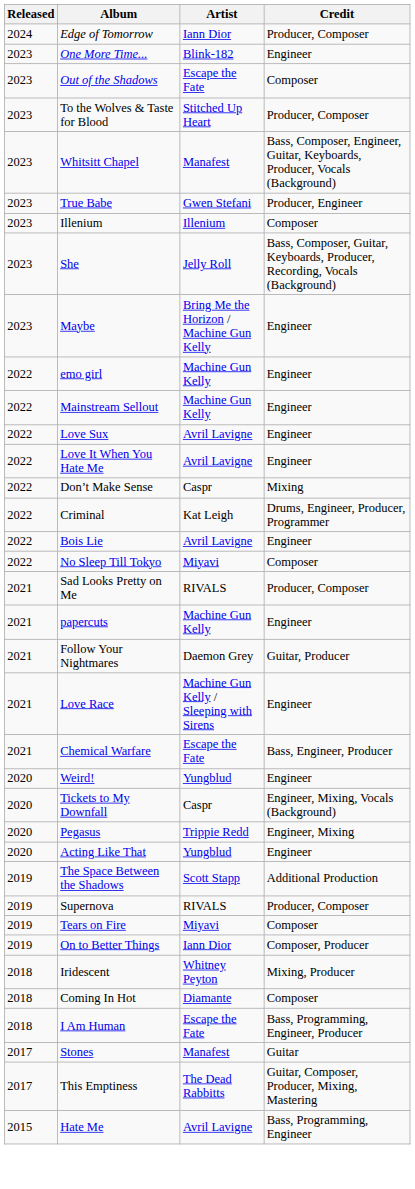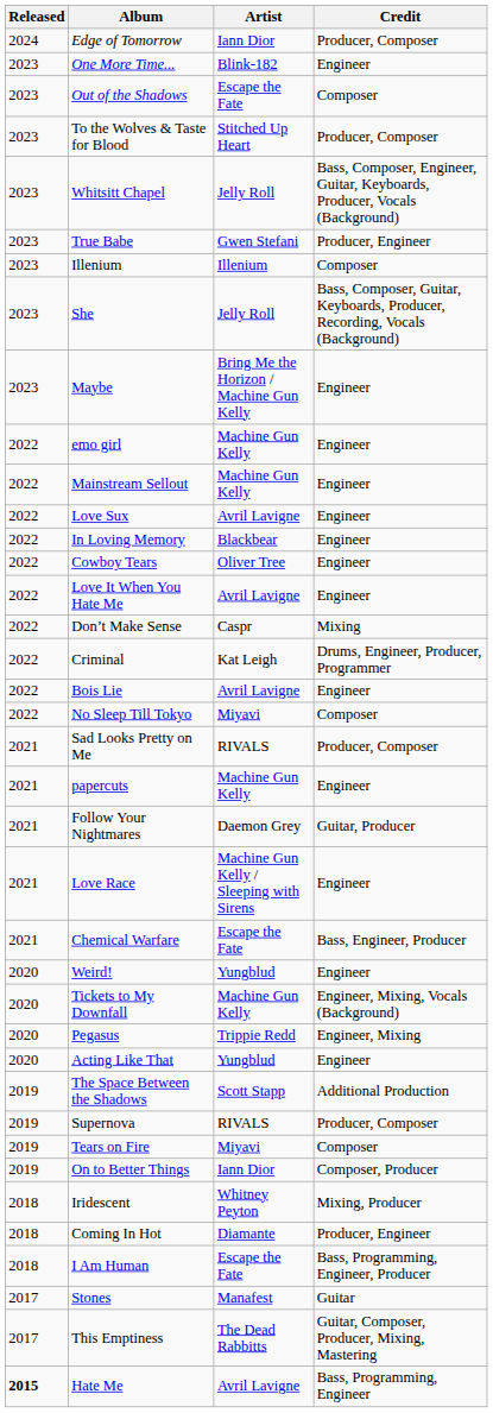 <table class="wikitable plainrowheaders sortable">
 <tr>
 <th data-sort-type="number">Released</th>
 <th style="width:150px;">Album</th>
 <th style="width:100px;">Artist</th>
 <th style="width:180px;">Credit</th>
 </tr>
 <tr>
 <td>2024</td>
 <td><em>Edge of Tomorrow</em></td>
 <td><a href='#'>Iann Dior</a></td>
 <td>Producer, Composer</td>
 </tr>
 <tr>
 <td>2023</td>
 <td><em><a href='#'>One More Time...</a></em></td>
 <td><a href='#'>Blink-182</a></td>
 <td>Engineer</td>
 </tr>
 <tr>
 <td>2023</td>
 <td><em><a href='#'>Out of the Shadows</a></td>
 <td><a href='#'>Escape the Fate</a></td>
 <td>Composer</td>
 </tr>
 <tr>
 <td>2023</td>
 <td></em>To the Wolves & Taste for Blood<em></td>
 <td><a href='#'>Stitched Up Heart</a></td>
 <td>Producer, Composer</td>
 </tr>
 <tr>
 <td>2023</td>
 <td></em><a href='#'>Whitsitt Chapel</a><em></td>
-<td><a href='#'>Manafest</a></td>
+<td><a href='#'>Jelly Roll</a></td>
 <td>Bass, Composer, Engineer, Guitar, Keyboards, Producer, Vocals (Background)</td>
 </tr>
 <tr>
 <td>2023</td>
 <td></em><a href='#'>True Babe</a><em></td>
 <td><a href='#'>Gwen Stefani</a></td>
 <td>Producer, Engineer</td>
 </tr>
 <tr>
 <td>2023</td>
 <td></em>Illenium<em></td>
 <td><a href='#'>Illenium</a></td>
 <td>Composer</td>
 </tr>
 <tr>
 <td>2023</td>
 <td></em><a href='#'>She</a><em></td>
 <td><a href='#'>Jelly Roll</a></td>
 <td>Bass, Composer, Guitar, Keyboards, Producer, Recording, Vocals (Background)</td>
 </tr>
 <tr>
 <td>2023</td>
 <td></em><a href='#'>Maybe</a><em></td>
 <td><a href='#'>Bring Me the Horizon</a> / <a href='#'>Machine Gun Kelly</a></td>
 <td>Engineer</td>
 </tr>
 <tr>
 <td>2022</td>
 <td></em><a href='#'>emo girl</a><em></td>
 <td><a href='#'>Machine Gun Kelly</a></td>
 <td>Engineer</td>
 </tr>
 <tr>
 <td>2022</td>
 <td></em><a href='#'>Mainstream Sellout</a><em></td>
 <td><a href='#'>Machine Gun Kelly</a></td>
 <td>Engineer</td>
 </tr>
 <tr>
 <td>2022</td>
 <td></em><a href='#'>Love Sux</a><em></td>
 <td><a href='#'>Avril Lavigne</a></td>
+<td>Engineer</td>
+</tr>
+<tr>
+<td>2022</td>
+<td></em><a href='#'>In Loving Memory</a><em></td>
+<td><a href='#'>Blackbear</a></td>
+<td>Engineer</td>
+</tr>
+<tr>
+<td>2022</td>
+<td></em><a href='#'>Cowboy Tears</a><em></td>
+<td><a href='#'>Oliver Tree</a></td>
 <td>Engineer</td>
 </tr>
 <tr>
 <td>2022</td>
 <td></em><a href='#'>Love It When You Hate Me</a><em></td>
 <td><a href='#'>Avril Lavigne</a></td>
 <td>Engineer</td>
 </tr>
 <tr>
 <td>2022</td>
 <td></em>Don’t Make Sense<em></td>
 <td>Caspr</td>
 <td>Mixing</td>
 </tr>
 <tr>
 <td>2022</td>
 <td></em>Criminal<em></td>
 <td>Kat Leigh</td>
 <td>Drums, Engineer, Producer, Programmer</td>
 </tr>
 <tr>
 <td>2022</td>
 <td></em><a href='#'>Bois Lie</a><em></td>
 <td><a href='#'>Avril Lavigne</a></td>
 <td>Engineer</td>
 </tr>
 <tr>
 <td>2022</td>
 <td></em><a href='#'>No Sleep Till Tokyo</a><em></td>
 <td><a href='#'>Miyavi</a></td>
 <td>Composer</td>
 </tr>
 <tr>
 <td>2021</td>
 <td></em>Sad Looks Pretty on Me<em></td>
 <td>RIVALS</td>
 <td>Producer, Composer</td>
 </tr>
 <tr>
 <td>2021</td>
 <td></em><a href='#'>papercuts</a><em></td>
 <td><a href='#'>Machine Gun Kelly</a></td>
 <td>Engineer</td>
 </tr>
 <tr>
 <td>2021</td>
 <td></em>Follow Your Nightmares<em></td>
 <td>Daemon Grey</td>
 <td>Guitar, Producer</td>
 </tr>
 <tr>
 <td>2021</td>
 <td></em><a href='#'>Love Race</a><em></td>
 <td><a href='#'>Machine Gun Kelly</a> / <a href='#'>Sleeping with Sirens</a></td>
 <td>Engineer</td>
 </tr>
 <tr>
 <td>2021</td>
 <td></em><a href='#'>Chemical Warfare</a><em></td>
 <td><a href='#'>Escape the Fate</a></td>
 <td>Bass, Engineer, Producer</td>
 </tr>
 <tr>
 <td>2020</td>
 <td></em><a href='#'>Weird!</a><em></td>
 <td><a href='#'>Yungblud</a></td>
 <td>Engineer</td>
 </tr>
 <tr>
 <td>2020</td>
 <td></em><a href='#'>Tickets to My Downfall</a><em></td>
-<td>Caspr</td>
+<td><a href='#'>Machine Gun Kelly</a></td>
 <td>Engineer, Mixing, Vocals (Background)</td>
 </tr>
 <tr>
 <td>2020</td>
 <td></em><a href='#'>Pegasus</a><em></td>
 <td><a href='#'>Trippie Redd</a></td>
 <td>Engineer, Mixing</td>
 </tr>
 <tr>
 <td>2020</td>
 <td></em><a href='#'>Acting Like That</a><em></td>
 <td><a href='#'>Yungblud</a></td>
 <td>Engineer</td>
 </tr>
 <tr>
 <td>2019</td>
 <td></em><a href='#'>The Space Between the Shadows</a><em></td>
 <td><a href='#'>Scott Stapp</a></td>
 <td>Additional Production</td>
 </tr>
 <tr>
 <td>2019</td>
 <td></em>Supernova<em></td>
 <td>RIVALS</td>
 <td>Producer, Composer</td>
 </tr>
 <tr>
 <td>2019</td>
 <td></em><a href='#'>Tears on Fire</a><em></td>
 <td><a href='#'>Miyavi</a></td>
 <td>Composer</td>
 </tr>
 <tr>
 <td>2019</td>
 <td></em><a href='#'>On to Better Things</a><em></td>
 <td><a href='#'>Iann Dior</a></td>
 <td>Composer, Producer</td>
 </tr>
 <tr>
 <td>2018</td>
 <td></em>Iridescent<em></td>
 <td><a href='#'>Whitney Peyton</a></td>
 <td>Mixing, Producer</td>
 </tr>
 <tr>
 <td>2018</td>
 <td></em>Coming In Hot<em></td>
 <td><a href='#'>Diamante</a></td>
-<td>Composer</td>
+<td>Producer, Engineer</td>
 </tr>
 <tr>
 <td>2018</td>
 <td></em><a href='#'>I Am Human</a><em></td>
 <td><a href='#'>Escape the Fate</a></td>
 <td>Bass, Programming, Engineer, Producer</td>
 </tr>
 <tr>
 <td>2017</td>
 <td></em><a href='#'>Stones</a><em></td>
 <td><a href='#'>Manafest</a></td>
 <td>Guitar</td>
 </tr>
 <tr>
 <td>2017</td>
 <td></em>This Emptiness<em></td>
 <td><a href='#'>The Dead Rabbitts</a></td>
 <td>Guitar, Composer, Producer, Mixing, Mastering</td>
 </tr>
 <tr>
-<td>2015</td>
+<td><strong>2015</strong></td>
 <td></em><a href='#'>Hate Me</a><em></td>
 <td><a href='#'>Avril Lavigne</a></td>
 <td>Bass, Programming, Engineer</td>
 </tr>
 </table>
